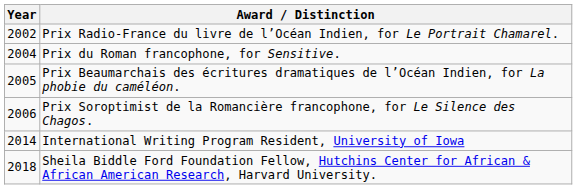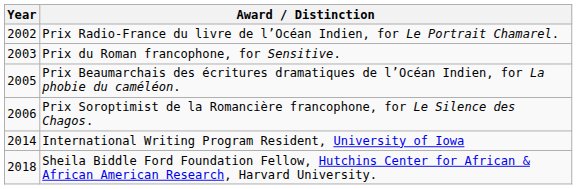 <table class="wikitable">
 <tr>
 <th>Year</th>
 <th>Award / Distinction</th>
 </tr>
 <tr>
 <td>2002</td>
 <td>Prix Radio-France du livre de l’Océan Indien, for <em>Le Portrait Chamarel</em>.</td>
 </tr>
 <tr>
-<td>2004</td>
+<td>2003</td>
 <td>Prix du Roman francophone, for <em>Sensitive</em>.</td>
 </tr>
 <tr>
 <td>2005</td>
 <td>Prix Beaumarchais des écritures dramatiques de l’Océan Indien, for <em>La phobie du caméléon</em>.</td>
 </tr>
 <tr>
 <td>2006</td>
 <td>Prix Soroptimist de la Romancière francophone, for <em>Le Silence des Chagos</em>.</td>
 </tr>
 <tr>
 <td>2014</td>
 <td>International Writing Program Resident, <a href='#'>University of Iowa</a></td>
 </tr>
 <tr>
 <td>2018</td>
 <td>Sheila Biddle Ford Foundation Fellow, <a href='#'>Hutchins Center for African & African American Research</a>, Harvard University.</td>
 </tr>
 </table>
